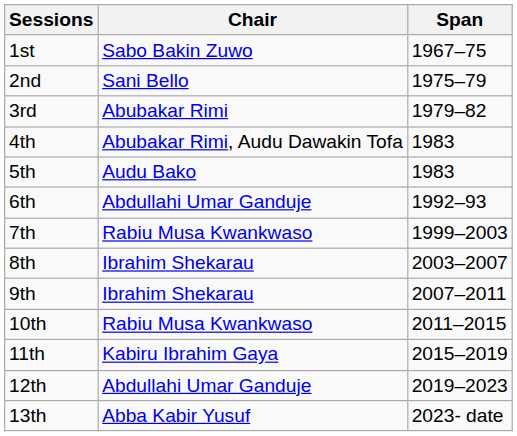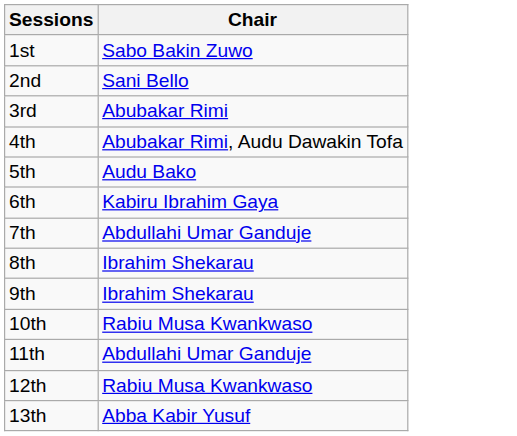 <table class=wikitable>
 <tr>
 <th>Sessions</th>
 <th>Chair</th>
-<th>Span</th>
 </tr>
 <tr>
 <td>1st</td>
 <td><a href='#'>Sabo Bakin Zuwo</a></td>
-<td>1967–75</td>
 </tr>
 <tr>
 <td>2nd</td>
 <td><a href='#'>Sani Bello</a></td>
-<td>1975–79</td>
 </tr>
 <tr>
 <td>3rd</td>
 <td><a href='#'>Abubakar Rimi</a></td>
-<td>1979–82</td>
 </tr>
 <tr>
 <td>4th</td>
 <td><a href='#'>Abubakar Rimi</a>, Audu Dawakin Tofa</td>
-<td>1983</td>
 </tr>
 <tr>
 <td>5th</td>
 <td><a href='#'>Audu Bako</a></td>
-<td>1983</td>
 </tr>
 <tr>
 <td>6th</td>
-<td><a href='#'>Abdullahi Umar Ganduje</a></td>
-<td>1992–93</td>
+<td><a href='#'>Kabiru Ibrahim Gaya</a></td>
 </tr>
 <tr>
 <td>7th</td>
-<td><a href='#'>Rabiu Musa Kwankwaso</a></td>
-<td>1999–2003</td>
+<td><a href='#'>Abdullahi Umar Ganduje</a></td>
 </tr>
 <tr>
 <td>8th</td>
 <td><a href='#'>Ibrahim Shekarau</a></td>
-<td>2003–2007</td>
 </tr>
 <tr>
 <td>9th</td>
 <td><a href='#'>Ibrahim Shekarau</a></td>
-<td>2007–2011</td>
 </tr>
 <tr>
 <td>10th</td>
 <td><a href='#'>Rabiu Musa Kwankwaso</a></td>
-<td>2011–2015</td>
 </tr>
 <tr>
 <td>11th</td>
-<td><a href='#'>Kabiru Ibrahim Gaya</a></td>
-<td>2015–2019</td>
+<td><a href='#'>Abdullahi Umar Ganduje</a></td>
 </tr>
 <tr>
 <td>12th</td>
-<td><a href='#'>Abdullahi Umar Ganduje</a></td>
-<td>2019–2023</td>
+<td><a href='#'>Rabiu Musa Kwankwaso</a></td>
 </tr>
 <tr>
 <td>13th</td>
 <td><a href='#'>Abba Kabir Yusuf</a></td>
-<td>2023- date</td>
 </tr>
 </table>
